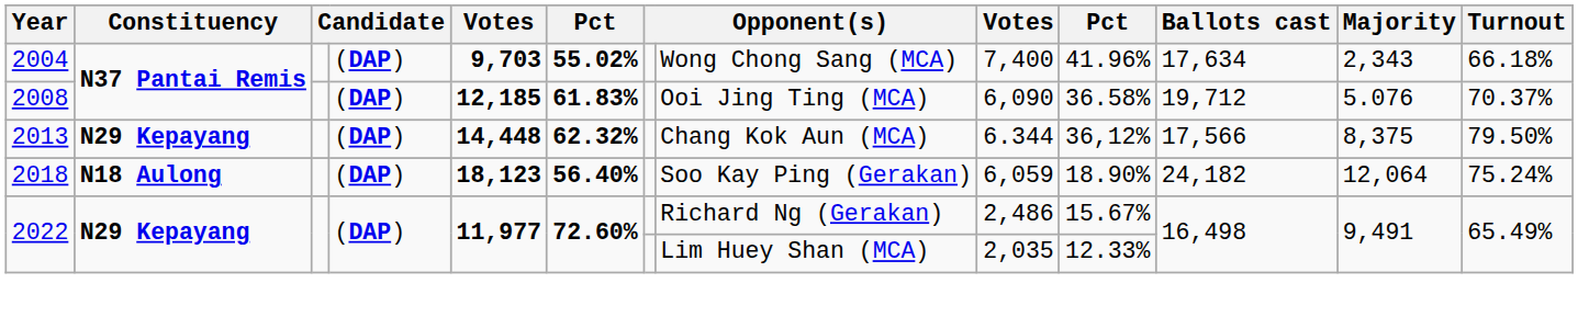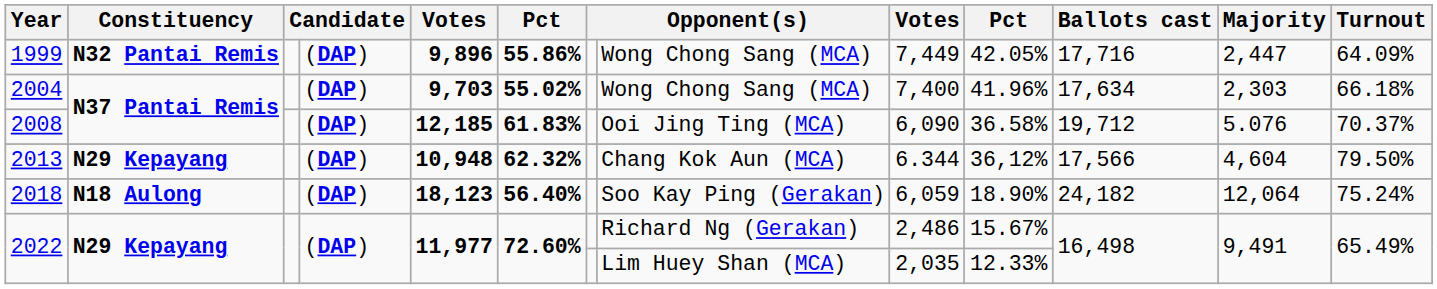 <table class="wikitable" style="margin:0.5em ; font-size:95%">
 <tr>
 <th>Year</th>
 <th>Constituency</th>
 <th colspan=2>Candidate</th>
 <th>Votes</th>
 <th>Pct</th>
 <th colspan=2>Opponent(s)</th>
 <th>Votes</th>
 <th>Pct</th>
 <th>Ballots cast</th>
 <th>Majority</th>
 <th>Turnout</th>
 </tr>
 <tr>
+<td><a href='#'>1999</a></td>
+<td><strong>N32 <a href='#'>Pantai Remis</a></strong></td>
+<td></td>
+<td> (<strong><a href='#'>DAP</a></strong>)</td>
+<td align="right"><strong>9,896</strong></td>
+<td><strong>55.86%</strong></td>
+<td></td>
+<td>Wong Chong Sang (<a href='#'>MCA</a>)</td>
+<td align="right">7,449</td>
+<td>42.05%</td>
+<td>17,716</td>
+<td>2,447</td>
+<td>64.09%</td>
+</tr>
+<tr>
 <td><a href='#'>2004</a></td>
 <td rowspan=2><strong>N37 <a href='#'>Pantai Remis</a></strong></td>
 <td></td>
 <td> (<strong><a href='#'>DAP</a></strong>)</td>
 <td align="right"><strong>9,703</strong></td>
 <td><strong>55.02%</strong></td>
 <td></td>
 <td>Wong Chong Sang (<a href='#'>MCA</a>)</td>
 <td align="right">7,400</td>
 <td>41.96%</td>
 <td>17,634</td>
-<td>2,343</td>
+<td>2,303</td>
 <td>66.18%</td>
 </tr>
 <tr>
 <td><a href='#'>2008</a></td>
 <td></td>
 <td> (<strong><a href='#'>DAP</a></strong>)</td>
 <td align="right"><strong>12,185</strong></td>
 <td><strong>61.83%</strong></td>
 <td></td>
 <td>Ooi Jing Ting (<a href='#'>MCA</a>)</td>
 <td align="right">6,090</td>
 <td>36.58%</td>
 <td>19,712</td>
 <td>5.076</td>
 <td>70.37%</td>
 </tr>
 <tr>
 <td><a href='#'>2013</a></td>
 <td><strong>N29 <a href='#'>Kepayang</a></strong></td>
 <td></td>
 <td> (<strong><a href='#'>DAP</a></strong>)</td>
-<td align="right"><strong>14,448</strong></td>
+<td align="right"><strong>10,948</strong></td>
 <td><strong>62.32%</strong></td>
 <td></td>
 <td>Chang Kok Aun (<a href='#'>MCA</a>)</td>
 <td align="right">6.344</td>
 <td>36,12%</td>
 <td>17,566</td>
-<td>8,375</td>
+<td>4,604</td>
 <td>79.50%</td>
 </tr>
 <tr>
 <td><a href='#'>2018</a></td>
 <td><strong>N18 <a href='#'>Aulong</a></strong></td>
 <td></td>
 <td> (<strong><a href='#'>DAP</a></strong>)</td>
 <td><strong>18,123</strong></td>
 <td><strong>56.40%</strong></td>
 <td></td>
 <td>Soo Kay Ping (<a href='#'>Gerakan</a>)</td>
 <td align="right">6,059</td>
 <td align="right">18.90%</td>
 <td>24,182</td>
 <td>12,064</td>
 <td>75.24%</td>
 </tr>
 <tr>
 <td rowspan="2"><a href='#'>2022</a></td>
 <td rowspan="2"><strong>N29 <a href='#'>Kepayang</a></strong></td>
 <td rowspan="2" ></td>
 <td rowspan="2"> (<strong><a href='#'>DAP</a></strong>)</td>
 <td rowspan="2" align="right"><strong>11,977</strong></td>
 <td rowspan="2"><strong>72.60%</strong></td>
 <td bgcolor=></td>
 <td>Richard Ng (<a href='#'>Gerakan</a>)</td>
 <td align="right">2,486</td>
 <td align="right">15.67%</td>
 <td rowspan="2">16,498</td>
 <td rowspan="2">9,491</td>
 <td rowspan="2">65.49%</td>
 </tr>
 <tr>
 <td></td>
 <td>Lim Huey Shan (<a href='#'>MCA</a>)</td>
 <td align="right">2,035</td>
 <td>12.33%</td>
 </tr>
 </table>
